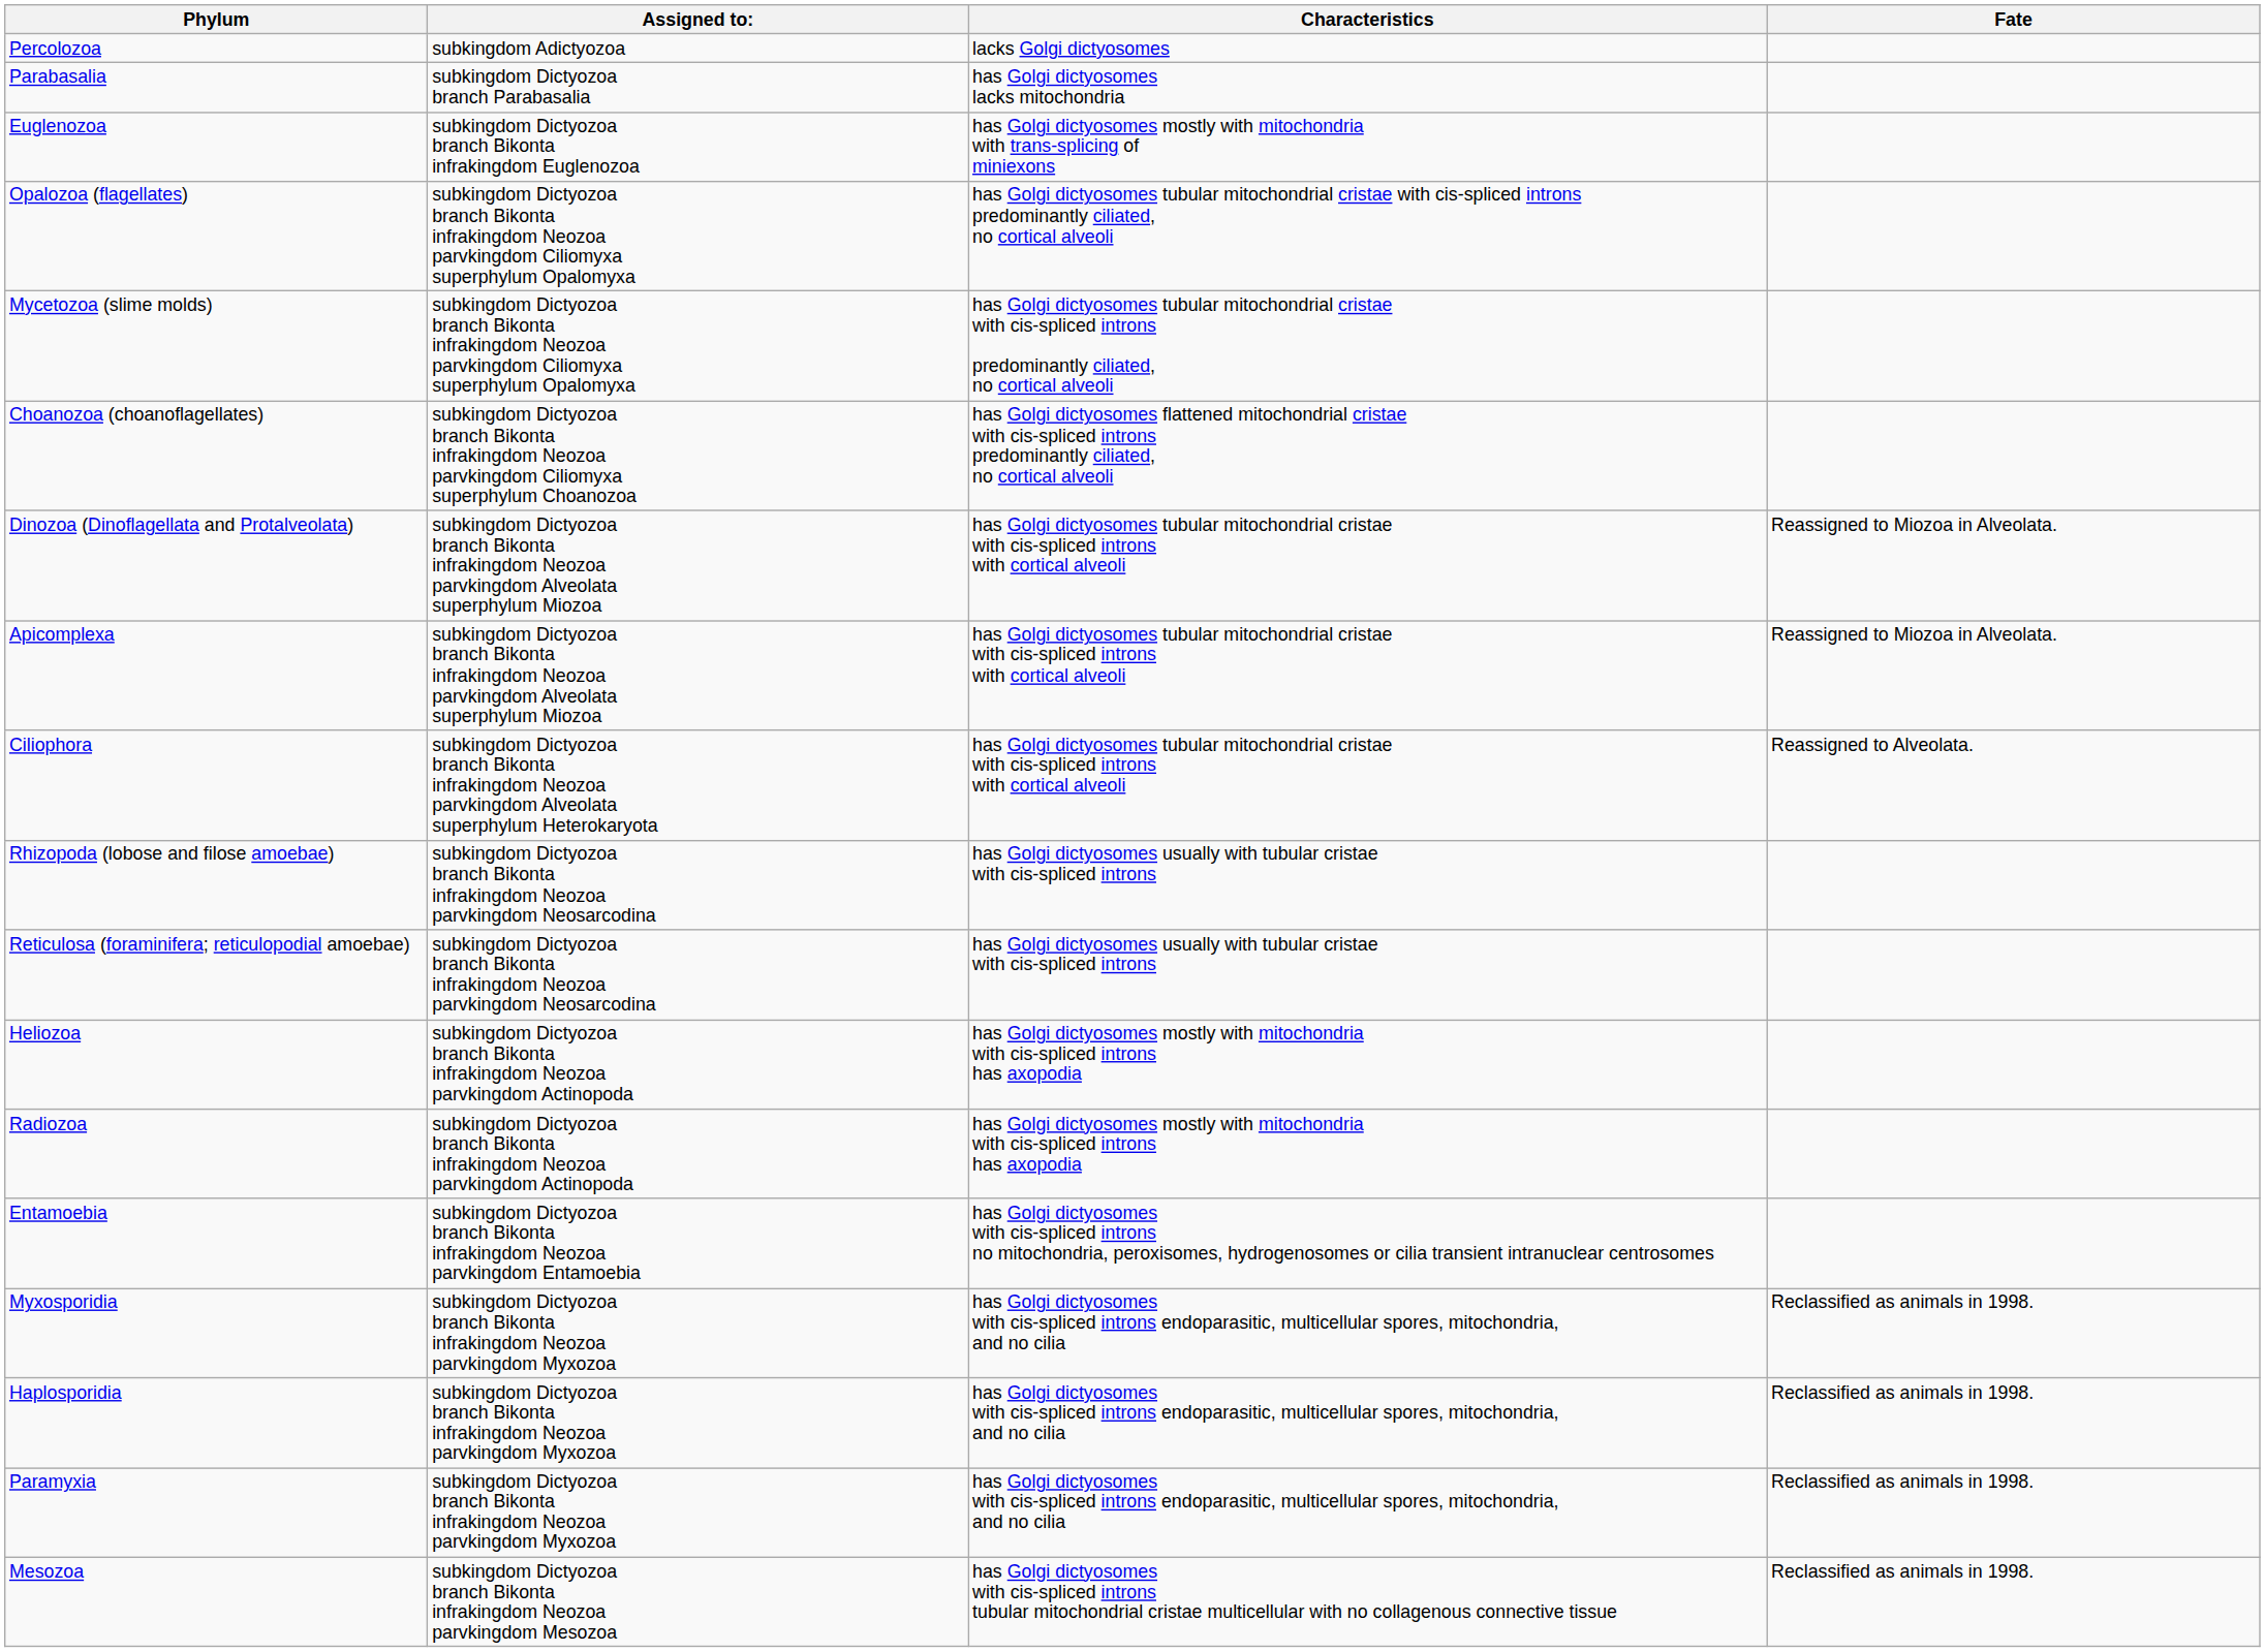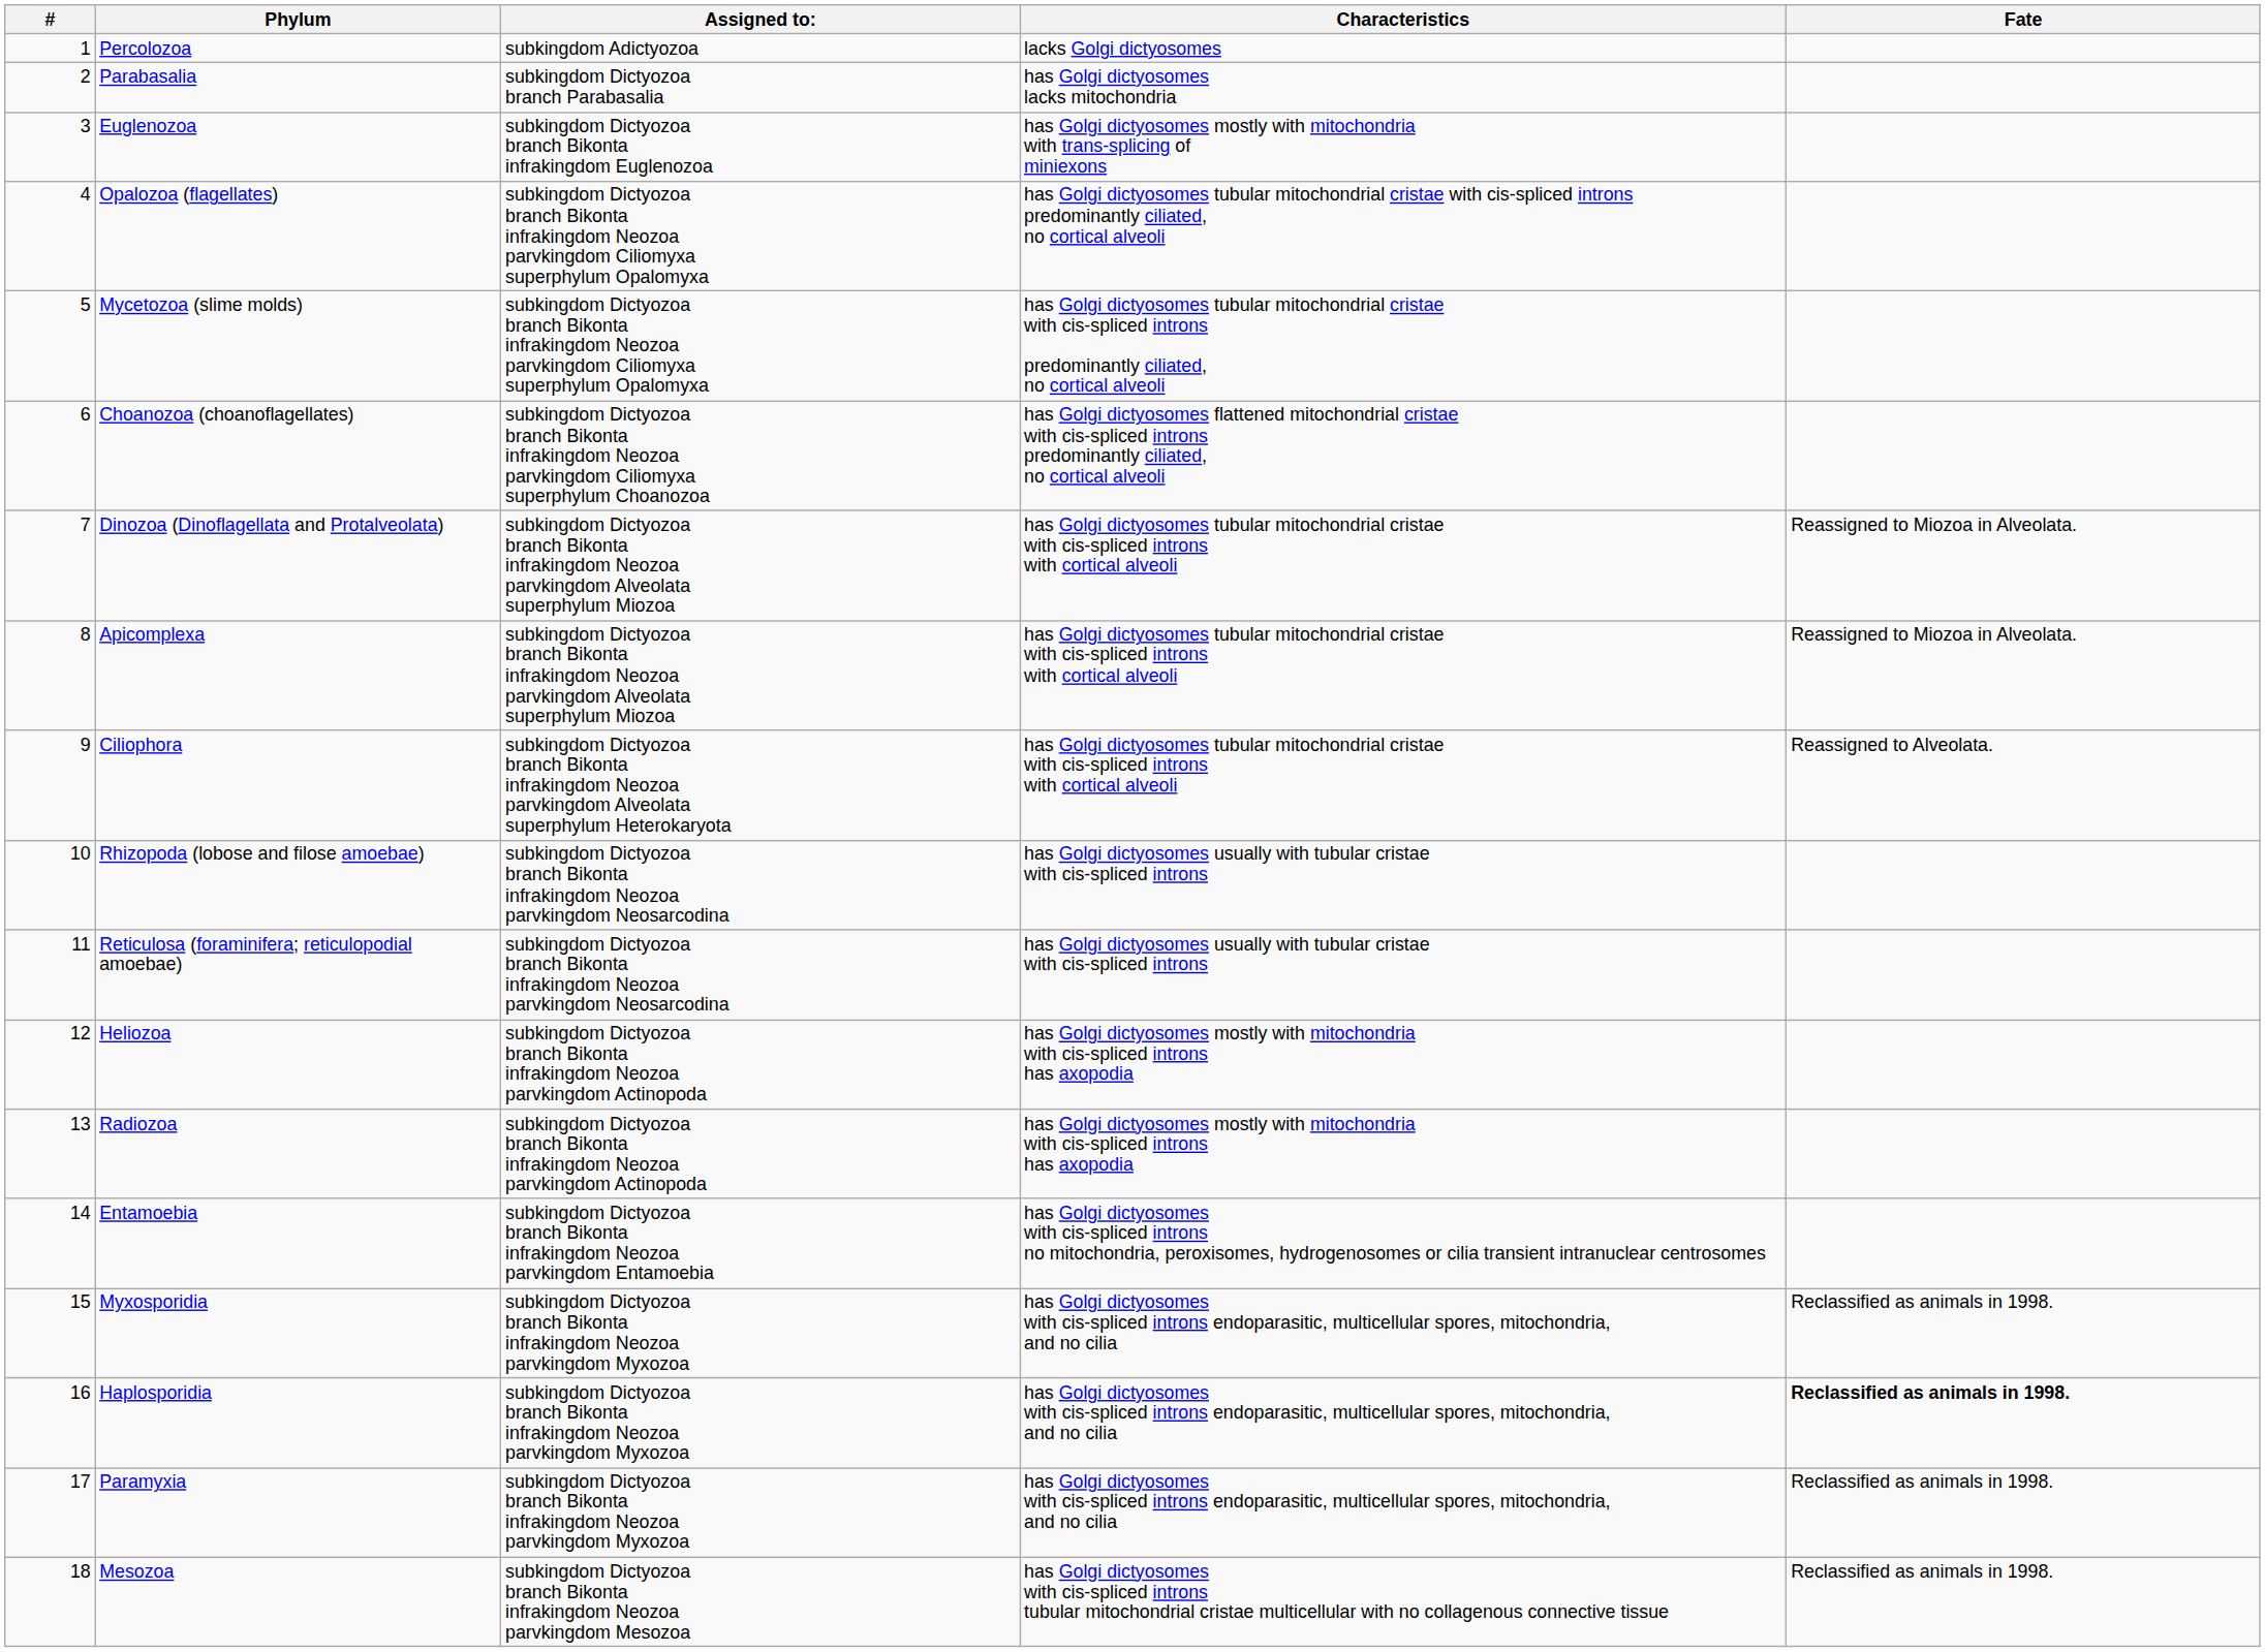 <table class="wikitable" style="font-size:80%;line-height:110%">
 <tr>
+<th width="4%">#</th>
 <th width="18%">Phylum</th>
 <th width="23%">Assigned to:</th>
 <th width="34%">Characteristics</th>
 <th width="21%">Fate</th>
 </tr>
 <tr valign=top>
+<td align="right">1</td>
 <td><a href='#'>Percolozoa</a></td>
 <td>subkingdom Adictyozoa</td>
 <td>lacks <a href='#'>Golgi dictyosomes</a></td>
 <td> </td>
 </tr>
 <tr valign=top>
+<td align="right">2</td>
 <td><a href='#'>Parabasalia</a></td>
 <td>subkingdom  Dictyozoa<br>branch  Parabasalia</td>
 <td>has <a href='#'>Golgi dictyosomes</a><br>lacks mitochondria</td>
 <td> </td>
 </tr>
 <tr valign=top>
+<td align="right">3</td>
 <td><a href='#'>Euglenozoa</a></td>
 <td>subkingdom Dictyozoa<br>branch Bikonta<br>infrakingdom Euglenozoa</td>
 <td>has <a href='#'>Golgi dictyosomes</a> mostly with <a href='#'>mitochondria</a><br>with <a href='#'>trans-splicing</a> of<br><a href='#'>miniexons</a></td>
 <td> </td>
 </tr>
 <tr valign=top>
+<td align="right">4</td>
 <td><a href='#'>Opalozoa</a>  (<a href='#'>flagellates</a>)</td>
 <td>subkingdom Dictyozoa<br>branch Bikonta<br>infrakingdom  Neozoa<br>parvkingdom  Ciliomyxa<br>superphylum Opalomyxa</td>
 <td>has <a href='#'>Golgi dictyosomes</a> tubular mitochondrial <a href='#'>cristae</a>  with cis-spliced <a href='#'>introns</a> <br> predominantly <a href='#'>ciliated</a>, <br>no <a href='#'>cortical alveoli</a></td>
 <td> </td>
 </tr>
 <tr valign=top>
+<td align="right">5</td>
 <td><a href='#'>Mycetozoa</a>  (slime molds)</td>
 <td>subkingdom Dictyozoa<br>branch Bikonta<br>infrakingdom  Neozoa<br>parvkingdom  Ciliomyxa<br>superphylum Opalomyxa</td>
 <td>has <a href='#'>Golgi dictyosomes</a> tubular mitochondrial <a href='#'>cristae</a><br>with cis-spliced <a href='#'>introns</a><br><br>predominantly <a href='#'>ciliated</a>,<br>no <a href='#'>cortical alveoli</a></td>
 <td> </td>
 </tr>
 <tr valign=top>
+<td align="right">6</td>
 <td><a href='#'>Choanozoa</a> (choanoflagellates)</td>
 <td>subkingdom Dictyozoa<br>branch Bikonta<br>infrakingdom  Neozoa<br>parvkingdom  Ciliomyxa<br>superphylum Choanozoa</td>
 <td>has <a href='#'>Golgi dictyosomes</a> flattened mitochondrial <a href='#'>cristae</a><br>with cis-spliced <a href='#'>introns</a><br>predominantly <a href='#'>ciliated</a>,<br>no <a href='#'>cortical alveoli</a></td>
 <td> </td>
 </tr>
 <tr valign=top>
+<td align="right">7</td>
 <td><a href='#'>Dinozoa</a> (<a href='#'>Dinoflagellata</a> and <a href='#'>Protalveolata</a>)</td>
 <td>subkingdom Dictyozoa<br>branch Bikonta<br>infrakingdom  Neozoa<br>parvkingdom  Alveolata<br>superphylum Miozoa</td>
 <td>has <a href='#'>Golgi dictyosomes</a> tubular mitochondrial cristae<br>with cis-spliced <a href='#'>introns</a><br>with <a href='#'>cortical alveoli</a></td>
 <td>Reassigned to Miozoa in Alveolata.</td>
 </tr>
 <tr valign=top>
+<td align="right">8</td>
 <td><a href='#'>Apicomplexa</a></td>
 <td>subkingdom Dictyozoa<br>branch Bikonta<br>infrakingdom  Neozoa<br>parvkingdom  Alveolata<br>superphylum Miozoa</td>
 <td>has <a href='#'>Golgi dictyosomes</a> tubular mitochondrial cristae<br>with cis-spliced <a href='#'>introns</a><br>with <a href='#'>cortical alveoli</a></td>
 <td>Reassigned to Miozoa in Alveolata.</td>
 </tr>
 <tr valign=top>
+<td align="right">9</td>
 <td><a href='#'>Ciliophora</a></td>
 <td>subkingdom Dictyozoa<br>branch Bikonta<br>infrakingdom  Neozoa<br>parvkingdom  Alveolata<br>superphylum Heterokaryota</td>
 <td>has <a href='#'>Golgi dictyosomes</a> tubular mitochondrial cristae<br>with cis-spliced <a href='#'>introns</a><br>with <a href='#'>cortical alveoli</a></td>
 <td>Reassigned to Alveolata.</td>
 </tr>
 <tr valign=top>
+<td align="right">10</td>
 <td><a href='#'>Rhizopoda</a>  (lobose and filose <a href='#'>amoebae</a>)</td>
 <td>subkingdom Dictyozoa<br>branch Bikonta<br>infrakingdom  Neozoa<br>parvkingdom  Neosarcodina</td>
 <td>has <a href='#'>Golgi dictyosomes</a> usually with tubular cristae<br>with cis-spliced <a href='#'>introns</a></td>
 <td> </td>
 </tr>
 <tr valign=top>
+<td align="right">11</td>
 <td><a href='#'>Reticulosa</a> (<a href='#'>foraminifera</a>; <a href='#'>reticulopodial</a> amoebae)</td>
 <td>subkingdom Dictyozoa<br>branch Bikonta<br>infrakingdom  Neozoa<br>parvkingdom  Neosarcodina</td>
 <td>has <a href='#'>Golgi dictyosomes</a> usually with tubular cristae<br>with cis-spliced <a href='#'>introns</a></td>
 <td> </td>
 </tr>
 <tr valign=top>
+<td align="right">12</td>
 <td><a href='#'>Heliozoa</a></td>
 <td>subkingdom Dictyozoa<br>branch Bikonta<br>infrakingdom  Neozoa<br>parvkingdom  Actinopoda</td>
 <td>has <a href='#'>Golgi dictyosomes</a> mostly with <a href='#'>mitochondria</a><br>with cis-spliced <a href='#'>introns</a><br>has <a href='#'>axopodia</a></td>
 <td> </td>
 </tr>
 <tr valign=top>
+<td align="right">13</td>
 <td><a href='#'>Radiozoa</a></td>
 <td>subkingdom Dictyozoa<br>branch Bikonta<br>infrakingdom  Neozoa<br>parvkingdom   Actinopoda</td>
 <td>has <a href='#'>Golgi dictyosomes</a> mostly with <a href='#'>mitochondria</a><br>with cis-spliced <a href='#'>introns</a><br>has <a href='#'>axopodia</a></td>
 <td> </td>
 </tr>
 <tr valign=top>
+<td align="right">14</td>
 <td><a href='#'>Entamoebia</a></td>
 <td>subkingdom Dictyozoa<br>branch Bikonta<br>infrakingdom  Neozoa<br>parvkingdom  Entamoebia</td>
 <td>has <a href='#'>Golgi dictyosomes</a><br>with cis-spliced <a href='#'>introns</a><br>no mitochondria, peroxisomes, hydrogenosomes or cilia transient intranuclear centrosomes</td>
 <td> </td>
 </tr>
 <tr valign=top>
+<td align="right">15</td>
 <td><a href='#'>Myxosporidia</a></td>
 <td>subkingdom Dictyozoa<br>branch Bikonta<br>infrakingdom  Neozoa<br>parvkingdom  Myxozoa</td>
 <td>has <a href='#'>Golgi dictyosomes</a><br>with cis-spliced <a href='#'>introns</a> endoparasitic, multicellular spores, mitochondria, <br>and no cilia</td>
 <td>Reclassified as animals in 1998.</td>
 </tr>
 <tr valign=top>
+<td align="right">16</td>
 <td><a href='#'>Haplosporidia</a></td>
 <td>subkingdom Dictyozoa<br>branch Bikonta<br>infrakingdom  Neozoa<br>parvkingdom  Myxozoa</td>
 <td>has <a href='#'>Golgi dictyosomes</a><br>with cis-spliced <a href='#'>introns</a> endoparasitic, multicellular spores, mitochondria, <br> and no cilia</td>
-<td>Reclassified as animals in 1998.</td>
+<td><strong>Reclassified as animals in 1998.</strong></td>
 </tr>
 <tr valign=top>
+<td align="right">17</td>
 <td><a href='#'>Paramyxia</a></td>
 <td>subkingdom Dictyozoa<br>branch Bikonta<br>infrakingdom  Neozoa<br>parvkingdom  Myxozoa</td>
 <td>has <a href='#'>Golgi dictyosomes</a><br>with cis-spliced <a href='#'>introns</a> endoparasitic, multicellular spores, mitochondria, <br> and no cilia</td>
 <td>Reclassified as animals in 1998.</td>
 </tr>
 <tr valign=top>
+<td align="right">18</td>
 <td><a href='#'>Mesozoa</a></td>
 <td>subkingdom Dictyozoa<br>branch Bikonta<br>infrakingdom  Neozoa<br>parvkingdom  Mesozoa</td>
 <td>has <a href='#'>Golgi dictyosomes</a><br>with cis-spliced <a href='#'>introns</a><br>tubular mitochondrial cristae multicellular with no collagenous connective tissue</td>
 <td>Reclassified as animals in 1998.</td>
 </tr>
 </table>
